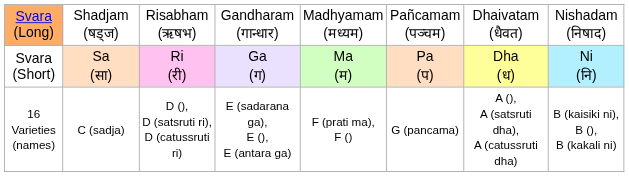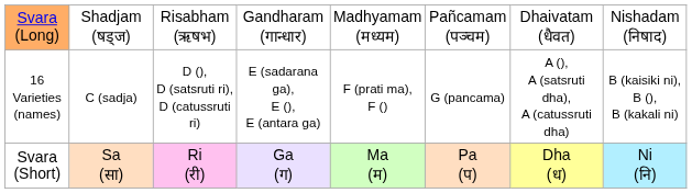 <table class="wikitable" align=center style = " background: transparent; ">
 <tr style="text-align: center;">
 <td width=60px style="background: #ffad66;"><a href='#'>Svara</a><br>(Long)</td>
 <td width=80px>Shadjam<br>(षड्ज)</td>
 <td width=80px>Risabham<br>(ऋषभ)</td>
 <td width= 90px>Gandharam<br>(गान्धार)</td>
 <td width= 80px>Madhyamam<br>(मध्यम)</td>
 <td width=80px>Pañcamam<br>(पञ्चम)</td>
 <td width= 90px>Dhaivatam<br>(धैवत)</td>
 <td width=80px>Nishadam<br>(निषाद)</td>
 </tr>
 <tr style="text-align: center;">
+<td><small>16 Varieties (names)</small></td>
+<td><small>C (sadja)</small></td>
+<td><small>D (),<br>D (satsruti ri),<br>D (catussruti ri)</small></td>
+<td><small>E (sadarana ga),<br>E (),<br>E (antara ga)</small></td>
+<td><small>F (prati ma),<br>F ()</small></td>
+<td><small>G (pancama)</small></td>
+<td><small>A (),<br>A (satsruti dha),<br>A (catussruti dha)</small></td>
+<td><small>B (kaisiki ni),<br>B (),<br>B (kakali ni)</small></td>
+</tr>
+<tr style="text-align: center;">
 <td>Svara<br>(Short)</td>
 <td style="background: #ffdec1;">Sa<br>(सा)</td>
 <td style="background: #ffc1ef;">Ri<br>(री)</td>
 <td style="background: #eae0ff;">Ga<br>(ग)</td>
 <td style="background: #d1ffc1;">Ma<br>(म)</td>
 <td style="background: #ffdec1;">Pa<br>(प)</td>
 <td style="background: #ffff99;">Dha<br>(ध)</td>
 <td style="background: #b2efff;">Ni<br>(नि)</td>
 </tr>
-<tr style="text-align: center;">
-<td><small>16 Varieties (names)</small></td>
-<td><small>C (sadja)</small></td>
-<td><small>D (),<br>D (satsruti ri),<br>D (catussruti ri)</small></td>
-<td><small>E (sadarana ga),<br>E (),<br>E (antara ga)</small></td>
-<td><small>F (prati ma),<br>F ()</small></td>
-<td><small>G (pancama)</small></td>
-<td><small>A (),<br>A (satsruti dha),<br>A (catussruti dha)</small></td>
-<td><small>B (kaisiki ni),<br>B (),<br>B (kakali ni)</small></td>
-</tr>
 </table>
